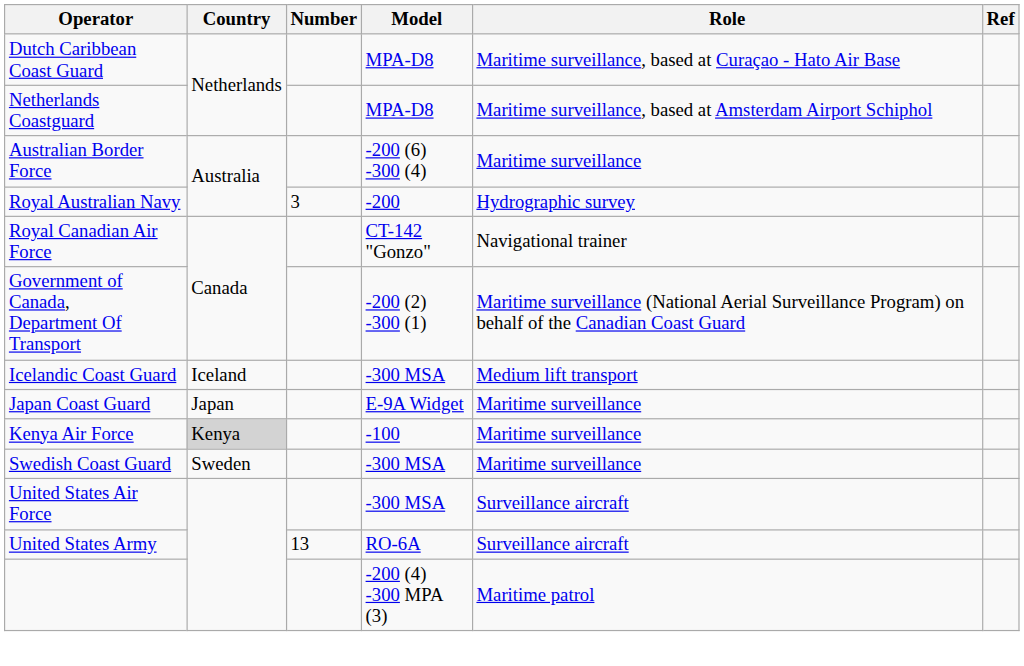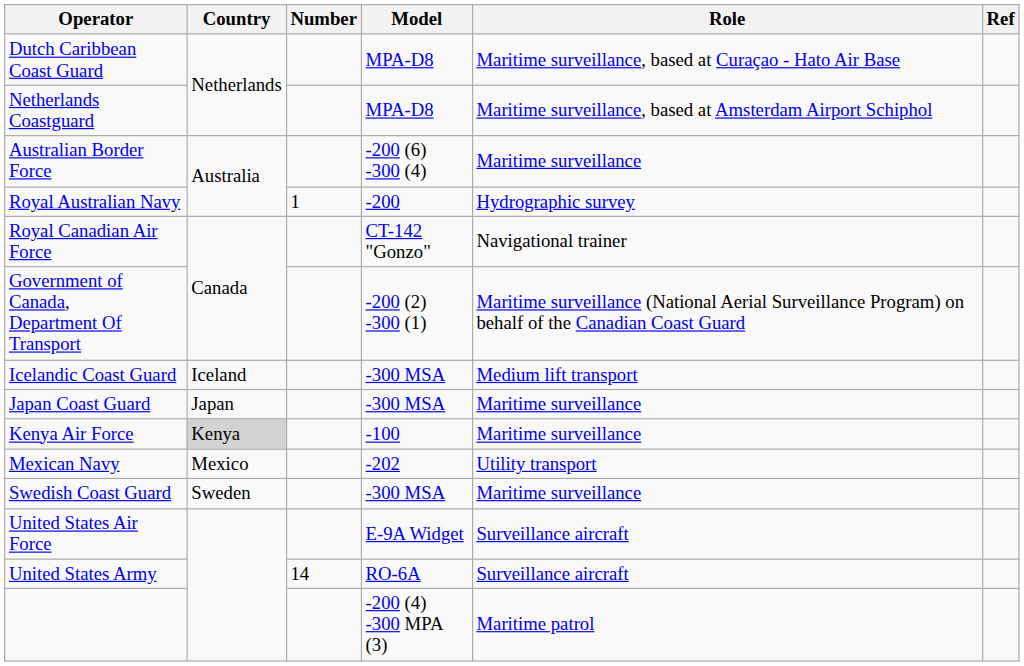 <table class="wikitable sortable">
 <tr>
 <th>Operator</th>
 <th>Country</th>
 <th>Number</th>
 <th>Model</th>
 <th>Role</th>
 <th>Ref</th>
 </tr>
 <tr>
 <td><a href='#'>Dutch Caribbean Coast Guard</a></td>
 <td rowspan=2>Netherlands</td>
 <td></td>
 <td><a href='#'>MPA-D8</a></td>
 <td><a href='#'>Maritime surveillance</a>, based at <a href='#'>Curaçao - Hato Air Base</a></td>
 <td></td>
 </tr>
 <tr>
 <td><a href='#'>Netherlands Coastguard</a></td>
 <td></td>
 <td><a href='#'>MPA-D8</a></td>
 <td><a href='#'>Maritime surveillance</a>, based at <a href='#'>Amsterdam Airport Schiphol</a></td>
 <td></td>
 </tr>
 <tr>
 <td><a href='#'>Australian Border Force</a></td>
 <td rowspan=2>Australia</td>
 <td></td>
 <td><a href='#'>-200</a> (6)<br><a href='#'>-300</a> (4)</td>
 <td><a href='#'>Maritime surveillance</a></td>
 <td></td>
 </tr>
 <tr>
 <td><a href='#'>Royal Australian Navy</a></td>
-<td>3</td>
+<td>1</td>
 <td><a href='#'>-200</a></td>
 <td><a href='#'>Hydrographic survey</a></td>
 <td></td>
 </tr>
 <tr>
 <td><a href='#'>Royal Canadian Air Force</a></td>
 <td rowspan=2>Canada</td>
 <td></td>
 <td><a href='#'>CT-142</a> "Gonzo"</td>
 <td>Navigational trainer</td>
 <td></td>
 </tr>
 <tr>
 <td><a href='#'>Government of Canada</a>,<br><a href='#'>Department Of Transport</a></td>
 <td></td>
 <td><a href='#'>-200</a> (2)<br><a href='#'>-300</a> (1)</td>
 <td><a href='#'>Maritime surveillance</a> (National Aerial Surveillance Program) on behalf of the <a href='#'>Canadian Coast Guard</a></td>
 <td></td>
 </tr>
 <tr>
 <td><a href='#'>Icelandic Coast Guard</a></td>
 <td>Iceland</td>
 <td></td>
 <td><a href='#'>-300 MSA</a></td>
 <td><a href='#'>Medium lift transport</a></td>
 <td></td>
 </tr>
 <tr>
 <td><a href='#'>Japan Coast Guard</a></td>
 <td>Japan</td>
 <td></td>
-<td><a href='#'>E-9A Widget</a></td>
+<td><a href='#'>-300 MSA</a></td>
 <td><a href='#'>Maritime surveillance</a></td>
 <td></td>
 </tr>
 <tr>
 <td><a href='#'>Kenya Air Force</a></td>
 <td style="background: lightgrey;">Kenya</td>
 <td></td>
 <td><a href='#'>-100</a></td>
 <td><a href='#'>Maritime surveillance</a></td>
+<td></td>
+</tr>
+<tr>
+<td><a href='#'>Mexican Navy</a></td>
+<td>Mexico</td>
+<td></td>
+<td><a href='#'>-202</a></td>
+<td><a href='#'>Utility transport</a></td>
 <td></td>
 </tr>
 <tr>
 <td><a href='#'>Swedish Coast Guard</a></td>
 <td>Sweden</td>
 <td></td>
 <td><a href='#'>-300 MSA</a></td>
 <td><a href='#'>Maritime surveillance</a></td>
 <td></td>
 </tr>
 <tr>
 <td><a href='#'>United States Air Force</a></td>
 <td rowspan="3"></td>
 <td></td>
-<td><a href='#'>-300 MSA</a></td>
+<td><a href='#'>E-9A Widget</a></td>
 <td><a href='#'>Surveillance aircraft</a></td>
 <td></td>
 </tr>
 <tr>
 <td><a href='#'>United States Army</a></td>
-<td>13</td>
+<td>14</td>
 <td><a href='#'>RO-6A</a></td>
 <td><a href='#'>Surveillance aircraft</a></td>
 <td></td>
 </tr>
 <tr>
 <td></td>
 <td></td>
 <td><a href='#'>-200</a> (4)<br><a href='#'>-300</a> MPA (3)</td>
 <td><a href='#'>Maritime patrol</a></td>
 <td></td>
 </tr>
 </table>
